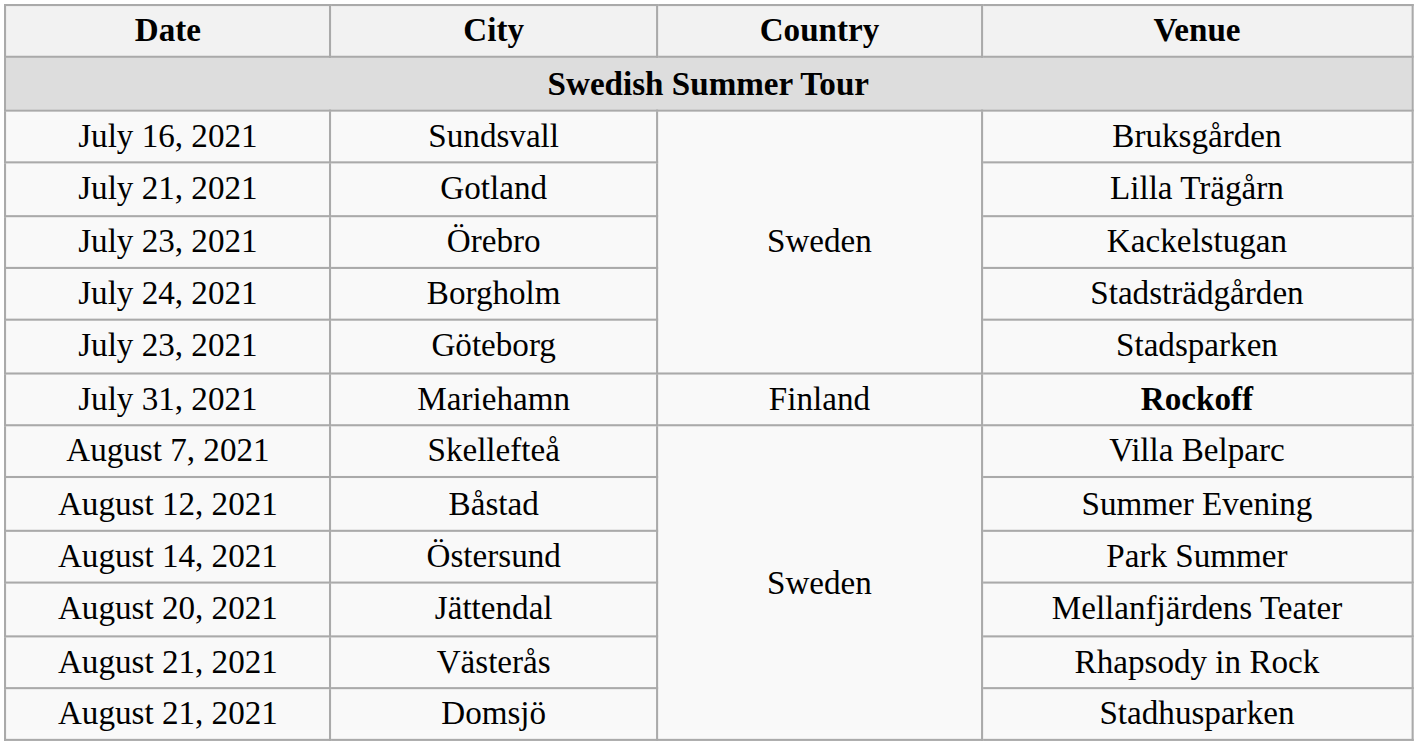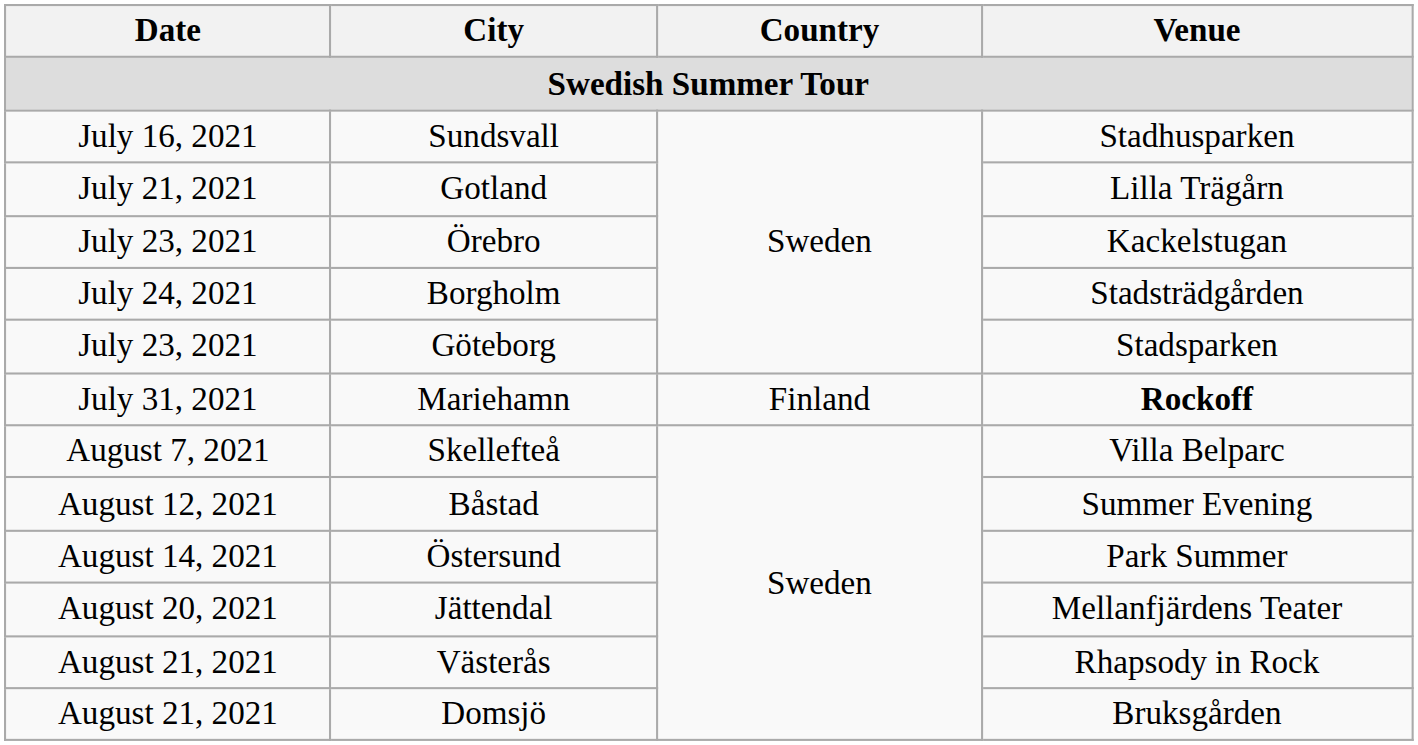 <table class="wikitable" style="text-align:center;">
 <tr>
 <th width="150">Date</th>
 <th width="150">City</th>
 <th width="150">Country</th>
 <th width="200">Venue</th>
 </tr>
 <tr bgcolor="#DDDDDD">
 <td colspan=7><strong>Swedish Summer Tour</strong></td>
 </tr>
 <tr>
 <td>July 16, 2021</td>
 <td>Sundsvall</td>
 <td rowspan="5">Sweden</td>
-<td>Bruksgården</td>
+<td>Stadhusparken</td>
 </tr>
 <tr>
 <td>July 21, 2021</td>
 <td>Gotland</td>
 <td>Lilla Trägårn</td>
 </tr>
 <tr>
 <td>July 23, 2021</td>
 <td>Örebro</td>
 <td>Kackelstugan</td>
 </tr>
 <tr>
 <td>July 24, 2021</td>
 <td>Borgholm</td>
 <td>Stadsträdgården</td>
 </tr>
 <tr>
 <td>July 23, 2021</td>
 <td>Göteborg</td>
 <td>Stadsparken</td>
 </tr>
 <tr>
 <td>July 31, 2021</td>
 <td>Mariehamn</td>
 <td>Finland</td>
 <td><strong>Rockoff</strong></td>
 </tr>
 <tr>
 <td>August 7, 2021</td>
 <td>Skellefteå</td>
 <td rowspan="6">Sweden</td>
 <td>Villa Belparc</td>
 </tr>
 <tr>
 <td>August 12, 2021</td>
 <td>Båstad</td>
 <td>Summer Evening</td>
 </tr>
 <tr>
 <td>August 14, 2021</td>
 <td>Östersund</td>
 <td>Park Summer</td>
 </tr>
 <tr>
 <td>August 20, 2021</td>
 <td>Jättendal</td>
 <td>Mellanfjärdens Teater</td>
 </tr>
 <tr>
 <td>August 21, 2021</td>
 <td>Västerås</td>
 <td>Rhapsody in Rock</td>
 </tr>
 <tr>
 <td>August 21, 2021</td>
 <td>Domsjö</td>
-<td>Stadhusparken</td>
+<td>Bruksgården</td>
 </tr>
 </table>
